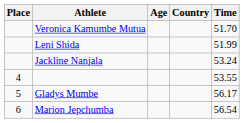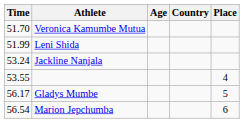 <table class="wikitable mw-datatable sortable">
 <tr>
-<th>Place</th>
+<th>Time</th>
 <th>Athlete</th>
 <th>Age</th>
 <th>Country</th>
-<th>Time</th>
+<th>Place</th>
 </tr>
 <tr>
-<td align=center></td>
+<td>51.70</td>
 <td><a href='#'>Veronica Kamumbe Mutua</a></td>
 <td></td>
 <td></td>
-<td>51.70</td>
+<td align=center></td>
 </tr>
 <tr>
-<td align=center></td>
+<td>51.99</td>
 <td><a href='#'>Leni Shida</a></td>
 <td></td>
 <td></td>
-<td>51.99</td>
+<td align=center></td>
 </tr>
 <tr>
-<td align=center></td>
+<td>53.24</td>
 <td><a href='#'>Jackline Nanjala</a></td>
 <td></td>
 <td></td>
-<td>53.24</td>
+<td align=center></td>
 </tr>
 <tr>
-<td align=center>4</td>
+<td>53.55</td>
 <td></td>
 <td></td>
 <td></td>
-<td>53.55</td>
+<td align=center>4</td>
 </tr>
 <tr>
-<td align=center>5</td>
+<td>56.17</td>
 <td><a href='#'>Gladys Mumbe</a></td>
 <td></td>
 <td></td>
-<td>56.17</td>
+<td align=center>5</td>
 </tr>
 <tr>
-<td align=center>6</td>
+<td>56.54</td>
 <td><a href='#'>Marion Jepchumba</a></td>
 <td></td>
 <td></td>
-<td>56.54</td>
+<td align=center>6</td>
 </tr>
 </table>
